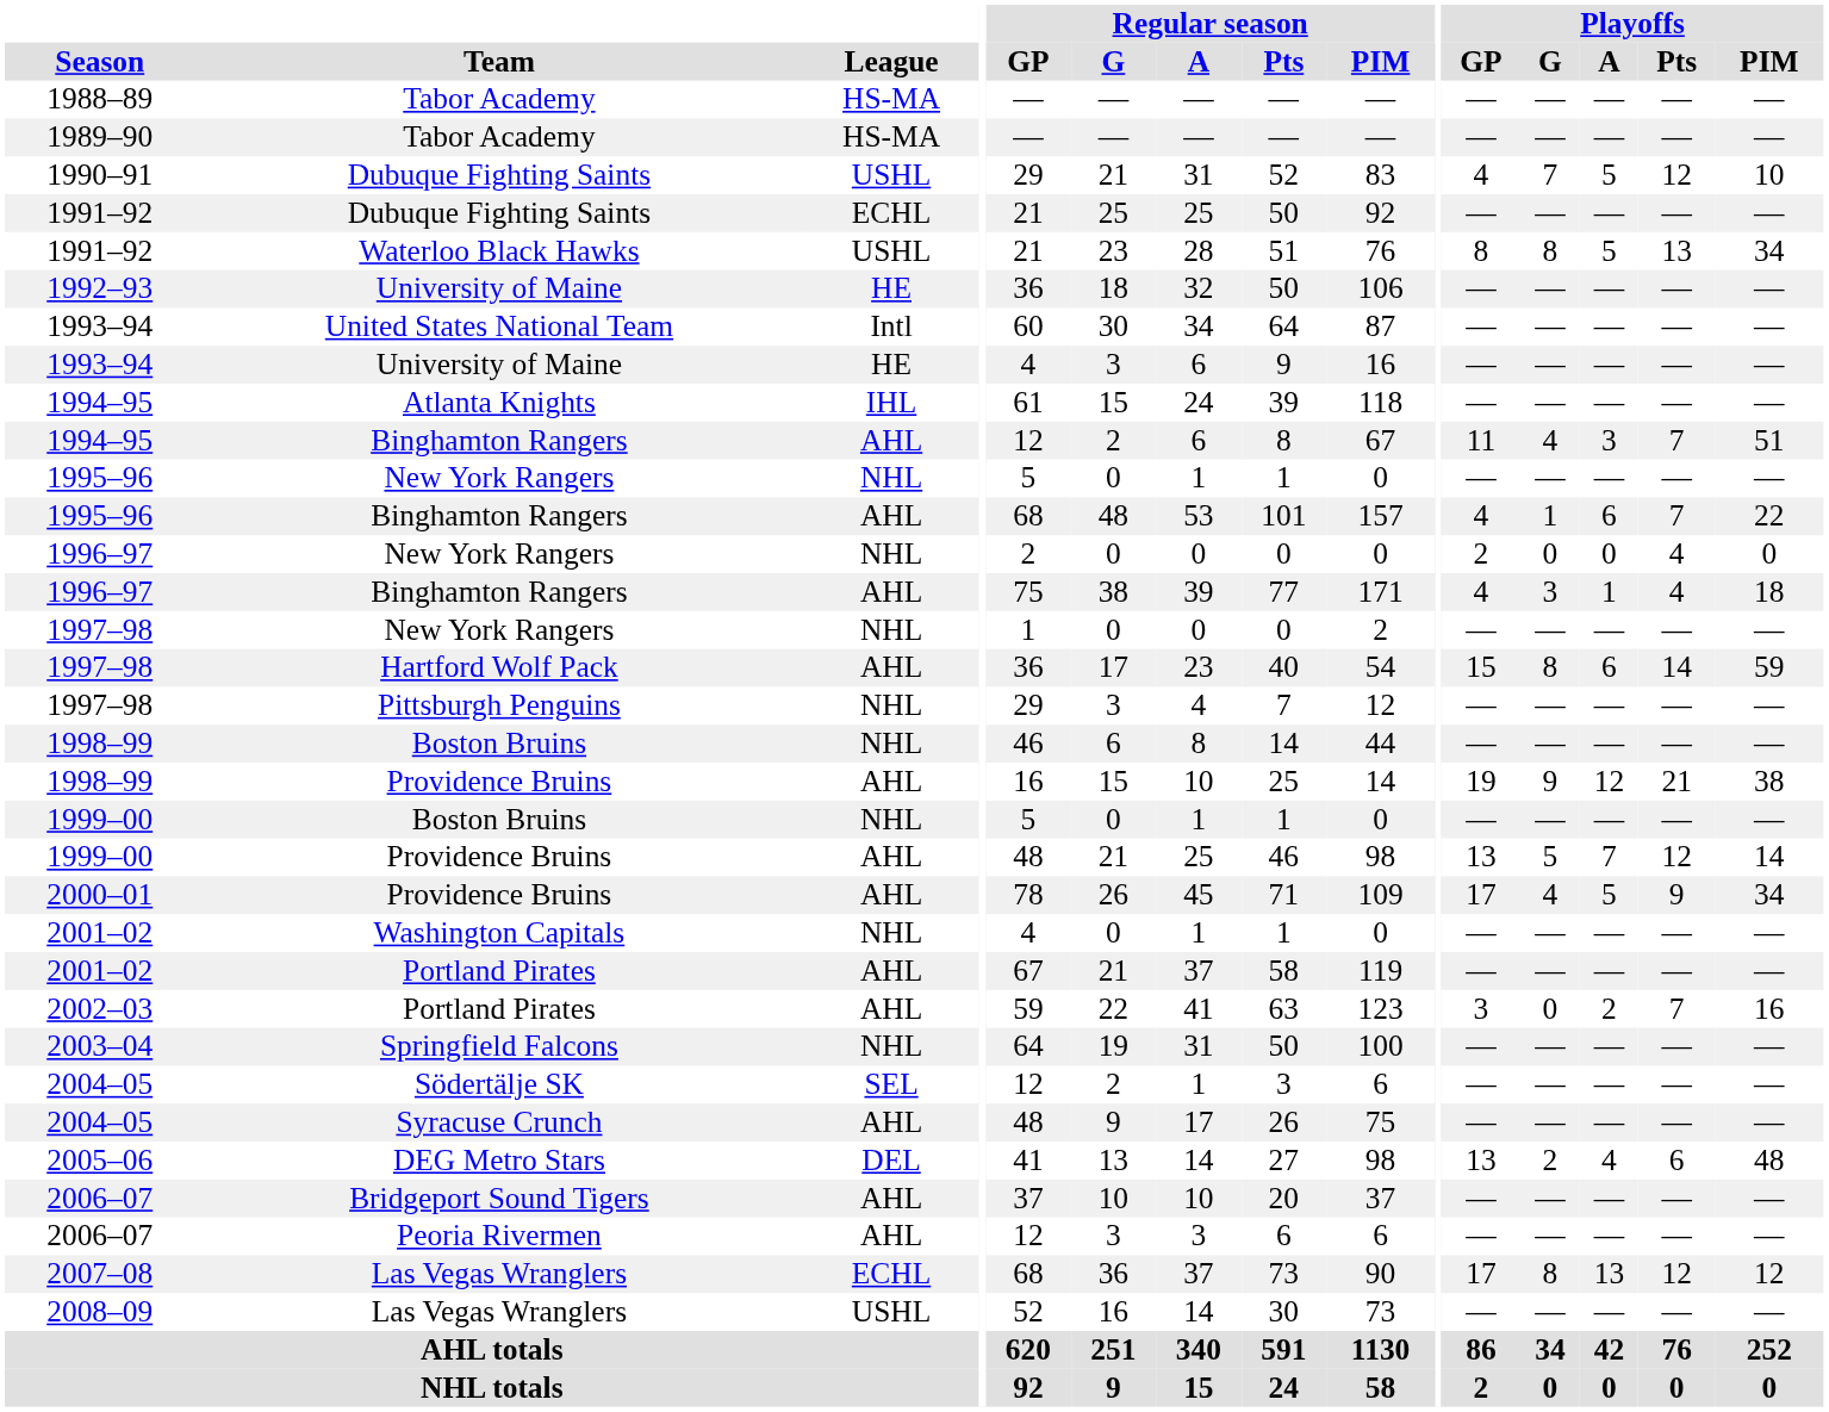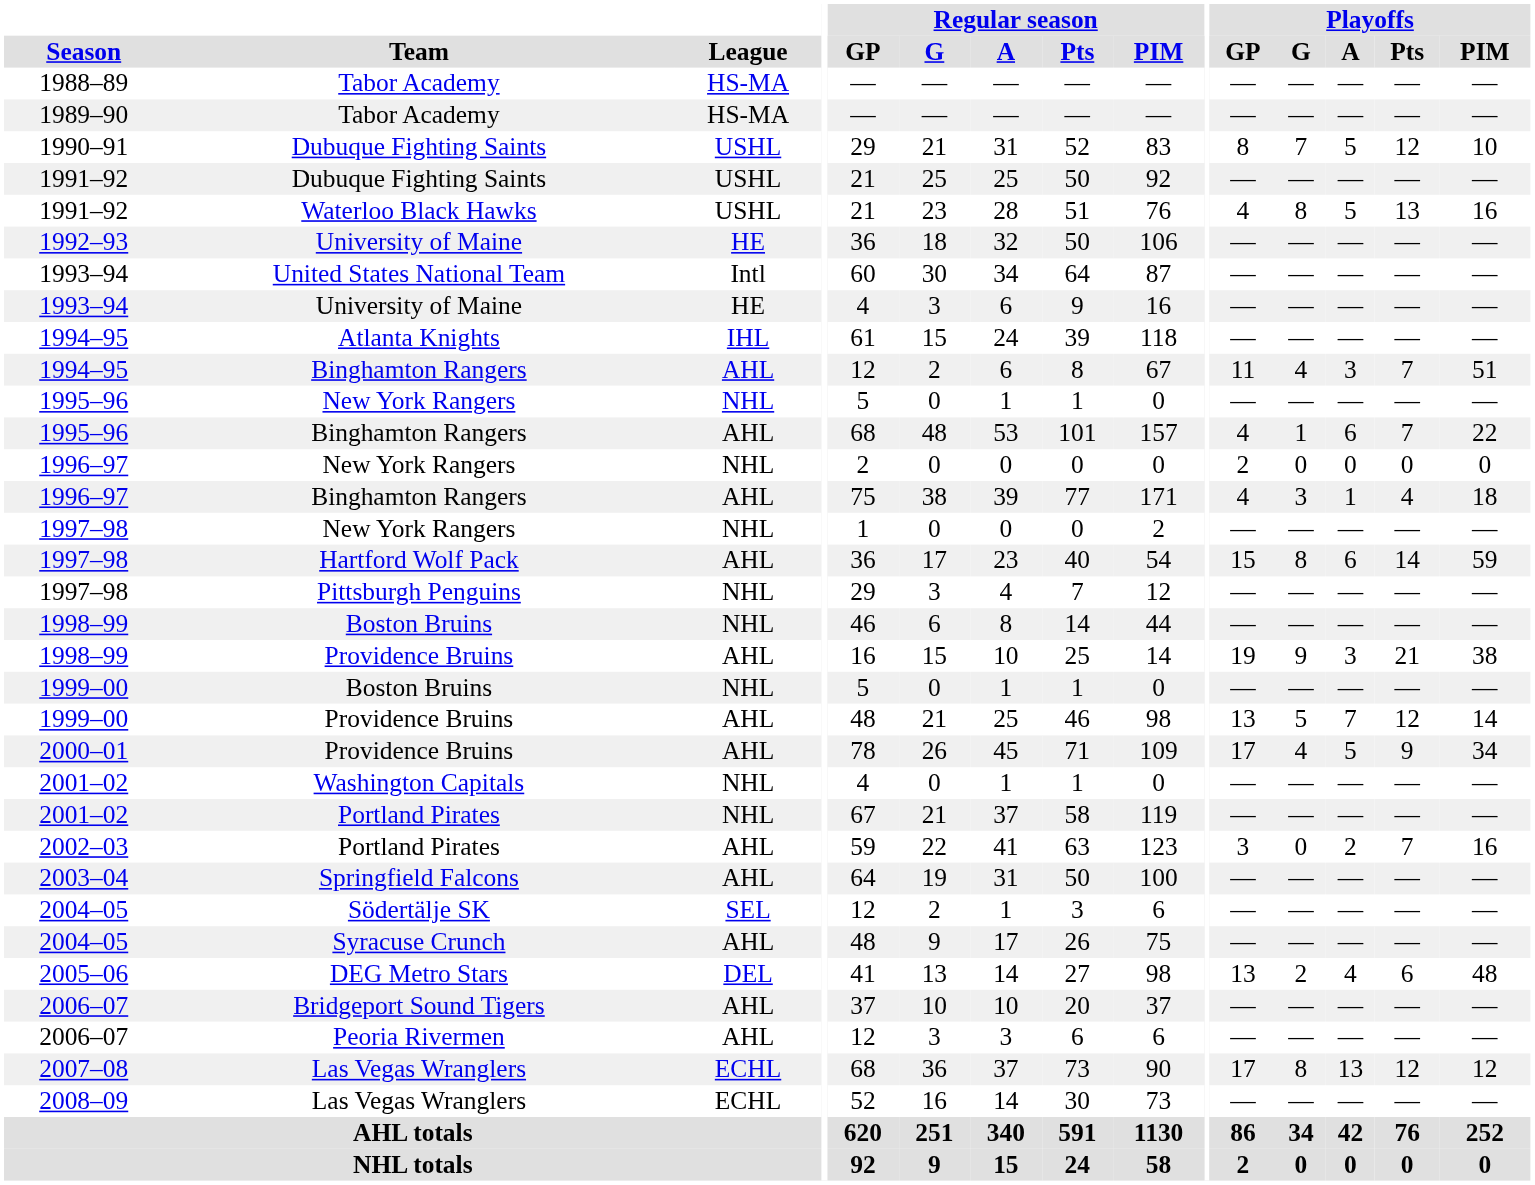 <table border="0" cellpadding="1" cellspacing="0" style="text-align:center; width:60em">
 <tr bgcolor="#e0e0e0">
 <th colspan="3" bgcolor="#ffffff"></th>
 <th rowspan="100" bgcolor="#ffffff"></th>
 <th colspan="5"><a href='#'>Regular season</a></th>
 <th rowspan="100" bgcolor="#ffffff"></th>
 <th colspan="5"><a href='#'>Playoffs</a></th>
 </tr>
 <tr bgcolor="#e0e0e0">
 <th><a href='#'>Season</a></th>
 <th>Team</th>
 <th>League</th>
 <th>GP</th>
 <th><a href='#'>G</a></th>
 <th><a href='#'>A</a></th>
 <th><a href='#'>Pts</a></th>
 <th><a href='#'>PIM</a></th>
 <th>GP</th>
 <th>G</th>
 <th>A</th>
 <th>Pts</th>
 <th>PIM</th>
 </tr>
 <tr>
 <td>1988–89</td>
 <td><a href='#'>Tabor Academy</a></td>
 <td><a href='#'>HS-MA</a></td>
 <td>—</td>
 <td>—</td>
 <td>—</td>
 <td>—</td>
 <td>—</td>
 <td>—</td>
 <td>—</td>
 <td>—</td>
 <td>—</td>
 <td>—</td>
 </tr>
 <tr bgcolor="#f0f0f0">
 <td>1989–90</td>
 <td>Tabor Academy</td>
 <td>HS-MA</td>
 <td>—</td>
 <td>—</td>
 <td>—</td>
 <td>—</td>
 <td>—</td>
 <td>—</td>
 <td>—</td>
 <td>—</td>
 <td>—</td>
 <td>—</td>
 </tr>
 <tr>
 <td>1990–91</td>
 <td><a href='#'>Dubuque Fighting Saints</a></td>
 <td><a href='#'>USHL</a></td>
 <td>29</td>
 <td>21</td>
 <td>31</td>
 <td>52</td>
 <td>83</td>
-<td>4</td>
+<td>8</td>
 <td>7</td>
 <td>5</td>
 <td>12</td>
 <td>10</td>
 </tr>
 <tr bgcolor="#f0f0f0">
 <td>1991–92</td>
 <td>Dubuque Fighting Saints</td>
-<td>ECHL</td>
+<td>USHL</td>
 <td>21</td>
 <td>25</td>
 <td>25</td>
 <td>50</td>
 <td>92</td>
 <td>—</td>
 <td>—</td>
 <td>—</td>
 <td>—</td>
 <td>—</td>
 </tr>
 <tr>
 <td>1991–92</td>
 <td><a href='#'>Waterloo Black Hawks</a></td>
 <td>USHL</td>
 <td>21</td>
 <td>23</td>
 <td>28</td>
 <td>51</td>
 <td>76</td>
-<td>8</td>
+<td>4</td>
 <td>8</td>
 <td>5</td>
 <td>13</td>
-<td>34</td>
+<td>16</td>
 </tr>
 <tr bgcolor="#f0f0f0">
 <td><a href='#'>1992–93</a></td>
 <td><a href='#'>University of Maine</a></td>
 <td><a href='#'>HE</a></td>
 <td>36</td>
 <td>18</td>
 <td>32</td>
 <td>50</td>
 <td>106</td>
 <td>—</td>
 <td>—</td>
 <td>—</td>
 <td>—</td>
 <td>—</td>
 </tr>
 <tr>
 <td>1993–94</td>
 <td><a href='#'>United States National Team</a></td>
 <td>Intl</td>
 <td>60</td>
 <td>30</td>
 <td>34</td>
 <td>64</td>
 <td>87</td>
 <td>—</td>
 <td>—</td>
 <td>—</td>
 <td>—</td>
 <td>—</td>
 </tr>
 <tr bgcolor="#f0f0f0">
 <td><a href='#'>1993–94</a></td>
 <td>University of Maine</td>
 <td>HE</td>
 <td>4</td>
 <td>3</td>
 <td>6</td>
 <td>9</td>
 <td>16</td>
 <td>—</td>
 <td>—</td>
 <td>—</td>
 <td>—</td>
 <td>—</td>
 </tr>
 <tr>
 <td><a href='#'>1994–95</a></td>
 <td><a href='#'>Atlanta Knights</a></td>
 <td><a href='#'>IHL</a></td>
 <td>61</td>
 <td>15</td>
 <td>24</td>
 <td>39</td>
 <td>118</td>
 <td>—</td>
 <td>—</td>
 <td>—</td>
 <td>—</td>
 <td>—</td>
 </tr>
 <tr bgcolor="#f0f0f0">
 <td><a href='#'>1994–95</a></td>
 <td><a href='#'>Binghamton Rangers</a></td>
 <td><a href='#'>AHL</a></td>
 <td>12</td>
 <td>2</td>
 <td>6</td>
 <td>8</td>
 <td>67</td>
 <td>11</td>
 <td>4</td>
 <td>3</td>
 <td>7</td>
 <td>51</td>
 </tr>
 <tr>
 <td><a href='#'>1995–96</a></td>
 <td><a href='#'>New York Rangers</a></td>
 <td><a href='#'>NHL</a></td>
 <td>5</td>
 <td>0</td>
 <td>1</td>
 <td>1</td>
 <td>0</td>
 <td>—</td>
 <td>—</td>
 <td>—</td>
 <td>—</td>
 <td>—</td>
 </tr>
 <tr bgcolor="#f0f0f0">
 <td><a href='#'>1995–96</a></td>
 <td>Binghamton Rangers</td>
 <td>AHL</td>
 <td>68</td>
 <td>48</td>
 <td>53</td>
 <td>101</td>
 <td>157</td>
 <td>4</td>
 <td>1</td>
 <td>6</td>
 <td>7</td>
 <td>22</td>
 </tr>
 <tr>
 <td><a href='#'>1996–97</a></td>
 <td>New York Rangers</td>
 <td>NHL</td>
 <td>2</td>
 <td>0</td>
 <td>0</td>
 <td>0</td>
 <td>0</td>
 <td>2</td>
 <td>0</td>
 <td>0</td>
-<td>4</td>
+<td>0</td>
 <td>0</td>
 </tr>
 <tr bgcolor="#f0f0f0">
 <td><a href='#'>1996–97</a></td>
 <td>Binghamton Rangers</td>
 <td>AHL</td>
 <td>75</td>
 <td>38</td>
 <td>39</td>
 <td>77</td>
 <td>171</td>
 <td>4</td>
 <td>3</td>
 <td>1</td>
 <td>4</td>
 <td>18</td>
 </tr>
 <tr>
 <td><a href='#'>1997–98</a></td>
 <td>New York Rangers</td>
 <td>NHL</td>
 <td>1</td>
 <td>0</td>
 <td>0</td>
 <td>0</td>
 <td>2</td>
 <td>—</td>
 <td>—</td>
 <td>—</td>
 <td>—</td>
 <td>—</td>
 </tr>
 <tr bgcolor="#f0f0f0">
 <td><a href='#'>1997–98</a></td>
 <td><a href='#'>Hartford Wolf Pack</a></td>
 <td>AHL</td>
 <td>36</td>
 <td>17</td>
 <td>23</td>
 <td>40</td>
 <td>54</td>
 <td>15</td>
 <td>8</td>
 <td>6</td>
 <td>14</td>
 <td>59</td>
 </tr>
 <tr>
 <td>1997–98</td>
 <td><a href='#'>Pittsburgh Penguins</a></td>
 <td>NHL</td>
 <td>29</td>
 <td>3</td>
 <td>4</td>
 <td>7</td>
 <td>12</td>
 <td>—</td>
 <td>—</td>
 <td>—</td>
 <td>—</td>
 <td>—</td>
 </tr>
 <tr bgcolor="#f0f0f0">
 <td><a href='#'>1998–99</a></td>
 <td><a href='#'>Boston Bruins</a></td>
 <td>NHL</td>
 <td>46</td>
 <td>6</td>
 <td>8</td>
 <td>14</td>
 <td>44</td>
 <td>—</td>
 <td>—</td>
 <td>—</td>
 <td>—</td>
 <td>—</td>
 </tr>
 <tr>
 <td><a href='#'>1998–99</a></td>
 <td><a href='#'>Providence Bruins</a></td>
 <td>AHL</td>
 <td>16</td>
 <td>15</td>
 <td>10</td>
 <td>25</td>
 <td>14</td>
 <td>19</td>
 <td>9</td>
-<td>12</td>
+<td>3</td>
 <td>21</td>
 <td>38</td>
 </tr>
 <tr bgcolor="#f0f0f0">
 <td><a href='#'>1999–00</a></td>
 <td>Boston Bruins</td>
 <td>NHL</td>
 <td>5</td>
 <td>0</td>
 <td>1</td>
 <td>1</td>
 <td>0</td>
 <td>—</td>
 <td>—</td>
 <td>—</td>
 <td>—</td>
 <td>—</td>
 </tr>
 <tr>
 <td><a href='#'>1999–00</a></td>
 <td>Providence Bruins</td>
 <td>AHL</td>
 <td>48</td>
 <td>21</td>
 <td>25</td>
 <td>46</td>
 <td>98</td>
 <td>13</td>
 <td>5</td>
 <td>7</td>
 <td>12</td>
 <td>14</td>
 </tr>
 <tr bgcolor="#f0f0f0">
 <td><a href='#'>2000–01</a></td>
 <td>Providence Bruins</td>
 <td>AHL</td>
 <td>78</td>
 <td>26</td>
 <td>45</td>
 <td>71</td>
 <td>109</td>
 <td>17</td>
 <td>4</td>
 <td>5</td>
 <td>9</td>
 <td>34</td>
 </tr>
 <tr>
 <td><a href='#'>2001–02</a></td>
 <td><a href='#'>Washington Capitals</a></td>
 <td>NHL</td>
 <td>4</td>
 <td>0</td>
 <td>1</td>
 <td>1</td>
 <td>0</td>
 <td>—</td>
 <td>—</td>
 <td>—</td>
 <td>—</td>
 <td>—</td>
 </tr>
 <tr bgcolor="#f0f0f0">
 <td><a href='#'>2001–02</a></td>
 <td><a href='#'>Portland Pirates</a></td>
-<td>AHL</td>
+<td>NHL</td>
 <td>67</td>
 <td>21</td>
 <td>37</td>
 <td>58</td>
 <td>119</td>
 <td>—</td>
 <td>—</td>
 <td>—</td>
 <td>—</td>
 <td>—</td>
 </tr>
 <tr>
 <td><a href='#'>2002–03</a></td>
 <td>Portland Pirates</td>
 <td>AHL</td>
 <td>59</td>
 <td>22</td>
 <td>41</td>
 <td>63</td>
 <td>123</td>
 <td>3</td>
 <td>0</td>
 <td>2</td>
 <td>7</td>
 <td>16</td>
 </tr>
 <tr bgcolor="#f0f0f0">
 <td><a href='#'>2003–04</a></td>
 <td><a href='#'>Springfield Falcons</a></td>
-<td>NHL</td>
+<td>AHL</td>
 <td>64</td>
 <td>19</td>
 <td>31</td>
 <td>50</td>
 <td>100</td>
 <td>—</td>
 <td>—</td>
 <td>—</td>
 <td>—</td>
 <td>—</td>
 </tr>
 <tr>
 <td><a href='#'>2004–05</a></td>
 <td><a href='#'>Södertälje SK</a></td>
 <td><a href='#'>SEL</a></td>
 <td>12</td>
 <td>2</td>
 <td>1</td>
 <td>3</td>
 <td>6</td>
 <td>—</td>
 <td>—</td>
 <td>—</td>
 <td>—</td>
 <td>—</td>
 </tr>
 <tr bgcolor="#f0f0f0">
 <td><a href='#'>2004–05</a></td>
 <td><a href='#'>Syracuse Crunch</a></td>
 <td>AHL</td>
 <td>48</td>
 <td>9</td>
 <td>17</td>
 <td>26</td>
 <td>75</td>
 <td>—</td>
 <td>—</td>
 <td>—</td>
 <td>—</td>
 <td>—</td>
 </tr>
 <tr>
 <td><a href='#'>2005–06</a></td>
 <td><a href='#'>DEG Metro Stars</a></td>
 <td><a href='#'>DEL</a></td>
 <td>41</td>
 <td>13</td>
 <td>14</td>
 <td>27</td>
 <td>98</td>
 <td>13</td>
 <td>2</td>
 <td>4</td>
 <td>6</td>
 <td>48</td>
 </tr>
 <tr bgcolor="#f0f0f0">
 <td><a href='#'>2006–07</a></td>
 <td><a href='#'>Bridgeport Sound Tigers</a></td>
 <td>AHL</td>
 <td>37</td>
 <td>10</td>
 <td>10</td>
 <td>20</td>
 <td>37</td>
 <td>—</td>
 <td>—</td>
 <td>—</td>
 <td>—</td>
 <td>—</td>
 </tr>
 <tr>
 <td>2006–07</td>
 <td><a href='#'>Peoria Rivermen</a></td>
 <td>AHL</td>
 <td>12</td>
 <td>3</td>
 <td>3</td>
 <td>6</td>
 <td>6</td>
 <td>—</td>
 <td>—</td>
 <td>—</td>
 <td>—</td>
 <td>—</td>
 </tr>
 <tr bgcolor="#f0f0f0">
 <td><a href='#'>2007–08</a></td>
 <td><a href='#'>Las Vegas Wranglers</a></td>
 <td><a href='#'>ECHL</a></td>
 <td>68</td>
 <td>36</td>
 <td>37</td>
 <td>73</td>
 <td>90</td>
 <td>17</td>
 <td>8</td>
 <td>13</td>
 <td>12</td>
 <td>12</td>
 </tr>
 <tr>
 <td><a href='#'>2008–09</a></td>
 <td>Las Vegas Wranglers</td>
-<td>USHL</td>
+<td>ECHL</td>
 <td>52</td>
 <td>16</td>
 <td>14</td>
 <td>30</td>
 <td>73</td>
 <td>—</td>
 <td>—</td>
 <td>—</td>
 <td>—</td>
 <td>—</td>
 </tr>
 <tr bgcolor="#e0e0e0">
 <th colspan="3">AHL totals</th>
 <th>620</th>
 <th>251</th>
 <th>340</th>
 <th>591</th>
 <th>1130</th>
 <th>86</th>
 <th>34</th>
 <th>42</th>
 <th>76</th>
 <th>252</th>
 </tr>
 <tr bgcolor="#e0e0e0">
 <th colspan="3">NHL totals</th>
 <th>92</th>
 <th>9</th>
 <th>15</th>
 <th>24</th>
 <th>58</th>
 <th>2</th>
 <th>0</th>
 <th>0</th>
 <th>0</th>
 <th>0</th>
 </tr>
 </table>
